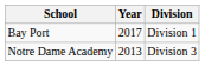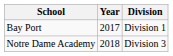 <table class="wikitable">
 <tr>
 <th>School</th>
 <th>Year</th>
 <th>Division</th>
 </tr>
 <tr>
 <td>Bay Port</td>
 <td>2017</td>
 <td>Division 1</td>
 </tr>
 <tr>
 <td>Notre Dame Academy</td>
-<td>2013</td>
+<td>2018</td>
 <td>Division 3</td>
 </tr>
 </table>
